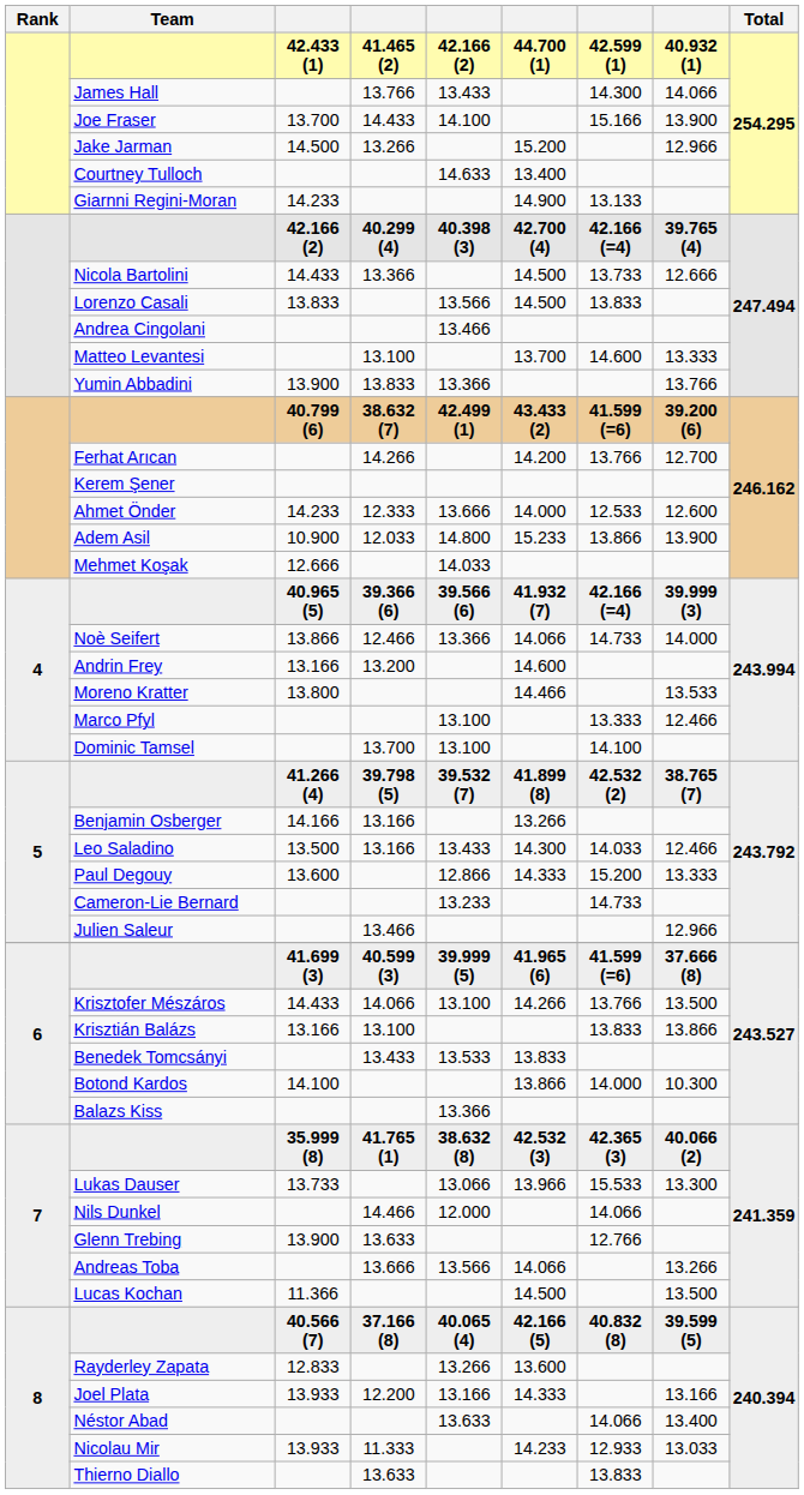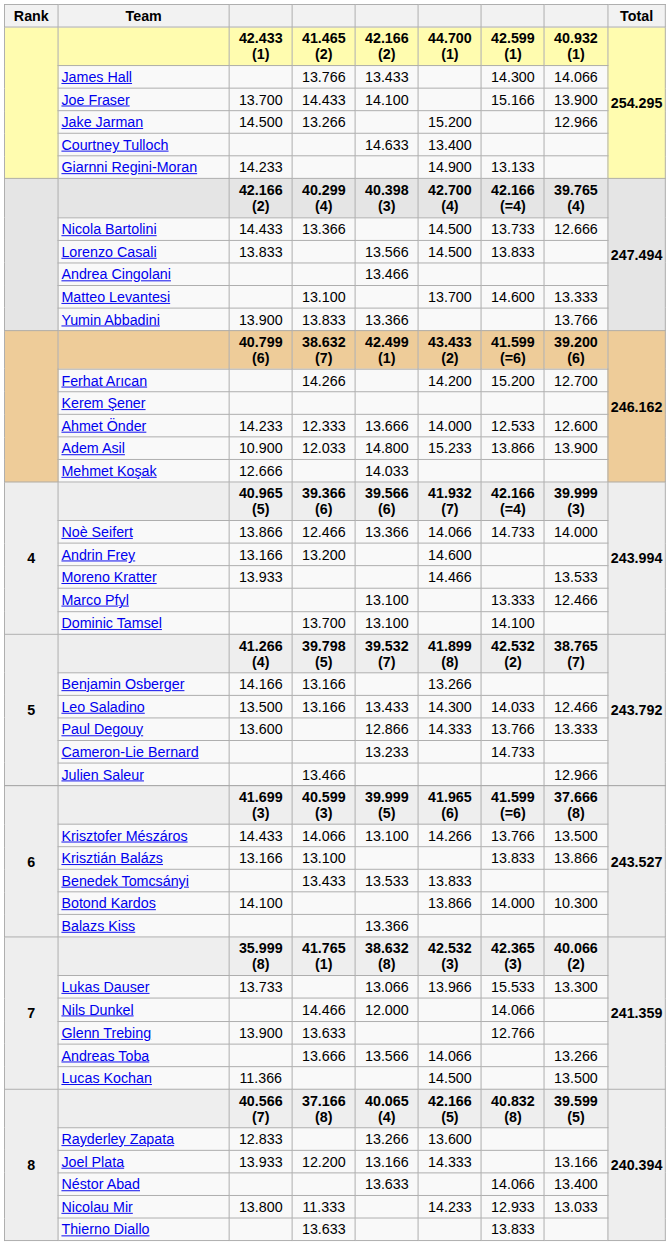 <table style="text-align:center; font-size:95%" class="wikitable sortable">
 <tr>
 <th scope="col" style="width:50px;">Rank</th>
 <th scope="col" style="width:175px;">Team</th>
 <th scope="col" style="width:60px;"></th>
 <th scope="col" style="width:60px;"></th>
 <th scope="col" style="width:60px;"></th>
 <th scope="col" style="width:60px;"></th>
 <th scope="col" style="width:60px;"></th>
 <th scope="col" style="width:60px;"></th>
 <th>Total</th>
 </tr>
 <tr style="background:#fffcaf;">
 <td rowspan="6"><strong></strong></td>
 <td style="text-align:left;"><strong></strong></td>
 <td><strong>42.433 (1)</strong></td>
 <td><strong>41.465 (2)</strong></td>
 <td><strong>42.166 (2)</strong></td>
 <td><strong>44.700 (1)</strong></td>
 <td><strong>42.599 (1)</strong></td>
 <td><strong>40.932 (1)</strong></td>
 <td rowspan="6"><strong>254.295</strong></td>
 </tr>
 <tr>
 <td style="text-align:left;"><a href='#'>James Hall</a></td>
 <td></td>
 <td>13.766</td>
 <td>13.433</td>
 <td></td>
 <td>14.300</td>
 <td>14.066</td>
 </tr>
 <tr>
 <td style="text-align:left;"><a href='#'>Joe Fraser</a></td>
 <td>13.700</td>
 <td>14.433</td>
 <td>14.100</td>
 <td></td>
 <td>15.166</td>
 <td>13.900</td>
 </tr>
 <tr>
 <td style="text-align:left;"><a href='#'>Jake Jarman</a></td>
 <td>14.500</td>
 <td>13.266</td>
 <td></td>
 <td>15.200</td>
 <td></td>
 <td>12.966</td>
 </tr>
 <tr>
 <td style="text-align:left;"><a href='#'>Courtney Tulloch</a></td>
 <td></td>
 <td></td>
 <td>14.633</td>
 <td>13.400</td>
 <td></td>
 <td></td>
 </tr>
 <tr>
 <td style="text-align:left;"><a href='#'>Giarnni Regini-Moran</a></td>
 <td>14.233</td>
 <td></td>
 <td></td>
 <td>14.900</td>
 <td>13.133</td>
 <td></td>
 </tr>
 <tr style="background:#e5e5e5;">
 <td rowspan="6"><strong></strong></td>
 <td style="text-align:left;"><strong></strong></td>
 <td><strong>42.166 (2)</strong></td>
 <td><strong>40.299 (4)</strong></td>
 <td><strong>40.398 (3)</strong></td>
 <td><strong>42.700 (4)</strong></td>
 <td><strong>42.166 (=4)</strong></td>
 <td><strong>39.765 (4)</strong></td>
 <td rowspan="6"><strong>247.494</strong></td>
 </tr>
 <tr>
 <td style="text-align:left;"><a href='#'>Nicola Bartolini</a></td>
 <td>14.433</td>
 <td>13.366</td>
 <td></td>
 <td>14.500</td>
 <td>13.733</td>
 <td>12.666</td>
 </tr>
 <tr>
 <td style="text-align:left;"><a href='#'>Lorenzo Casali</a></td>
 <td>13.833</td>
 <td></td>
 <td>13.566</td>
 <td>14.500</td>
 <td>13.833</td>
 <td></td>
 </tr>
 <tr>
 <td style="text-align:left;"><a href='#'>Andrea Cingolani</a></td>
 <td></td>
 <td></td>
 <td>13.466</td>
 <td></td>
 <td></td>
 <td></td>
 </tr>
 <tr>
 <td style="text-align:left;"><a href='#'>Matteo Levantesi</a></td>
 <td></td>
 <td>13.100</td>
 <td></td>
 <td>13.700</td>
 <td>14.600</td>
 <td>13.333</td>
 </tr>
 <tr>
 <td style="text-align:left;"><a href='#'>Yumin Abbadini</a></td>
 <td>13.900</td>
 <td>13.833</td>
 <td>13.366</td>
 <td></td>
 <td></td>
 <td>13.766</td>
 </tr>
 <tr style="background:#ec9;">
 <td rowspan="6"><strong></strong></td>
 <td style="text-align:left;"><strong></strong></td>
 <td><strong>40.799 (6)</strong></td>
 <td><strong>38.632 (7)</strong></td>
 <td><strong>42.499 (1)</strong></td>
 <td><strong>43.433 (2)</strong></td>
 <td><strong>41.599 (=6)</strong></td>
 <td><strong>39.200 (6)</strong></td>
 <td rowspan="6"><strong>246.162</strong></td>
 </tr>
 <tr>
 <td style="text-align:left;"><a href='#'>Ferhat Arıcan</a></td>
 <td></td>
 <td>14.266</td>
 <td></td>
 <td>14.200</td>
-<td>13.766</td>
+<td>15.200</td>
 <td>12.700</td>
 </tr>
 <tr>
 <td style="text-align:left;"><a href='#'>Kerem Şener</a></td>
 <td></td>
 <td></td>
 <td></td>
 <td></td>
 <td></td>
 <td></td>
 </tr>
 <tr>
 <td style="text-align:left;"><a href='#'>Ahmet Önder</a></td>
 <td>14.233</td>
 <td>12.333</td>
 <td>13.666</td>
 <td>14.000</td>
 <td>12.533</td>
 <td>12.600</td>
 </tr>
 <tr>
 <td style="text-align:left;"><a href='#'>Adem Asil</a></td>
 <td>10.900</td>
 <td>12.033</td>
 <td>14.800</td>
 <td>15.233</td>
 <td>13.866</td>
 <td>13.900</td>
 </tr>
 <tr>
 <td style="text-align:left;"><a href='#'>Mehmet Koşak</a></td>
 <td>12.666</td>
 <td></td>
 <td>14.033</td>
 <td></td>
 <td></td>
 <td></td>
 </tr>
 <tr style="background:#eee;">
 <td rowspan="6"><strong>4</strong></td>
 <td style="text-align:left;"><strong></strong></td>
 <td><strong>40.965 (5)</strong></td>
 <td><strong>39.366 (6)</strong></td>
 <td><strong>39.566 (6)</strong></td>
 <td><strong>41.932 (7)</strong></td>
 <td><strong>42.166 (=4)</strong></td>
 <td><strong>39.999 (3)</strong></td>
 <td rowspan="6"><strong>243.994</strong></td>
 </tr>
 <tr>
 <td style="text-align:left;"><a href='#'>Noè Seifert</a></td>
 <td>13.866</td>
 <td>12.466</td>
 <td>13.366</td>
 <td>14.066</td>
 <td>14.733</td>
 <td>14.000</td>
 </tr>
 <tr>
 <td style="text-align:left;"><a href='#'>Andrin Frey</a></td>
 <td>13.166</td>
 <td>13.200</td>
 <td></td>
 <td>14.600</td>
 <td></td>
 <td></td>
 </tr>
 <tr>
 <td style="text-align:left;"><a href='#'>Moreno Kratter</a></td>
-<td>13.800</td>
+<td>13.933</td>
 <td></td>
 <td></td>
 <td>14.466</td>
 <td></td>
 <td>13.533</td>
 </tr>
 <tr>
 <td style="text-align:left;"><a href='#'>Marco Pfyl</a></td>
 <td></td>
 <td></td>
 <td>13.100</td>
 <td></td>
 <td>13.333</td>
 <td>12.466</td>
 </tr>
 <tr>
 <td style="text-align:left;"><a href='#'>Dominic Tamsel</a></td>
 <td></td>
 <td>13.700</td>
 <td>13.100</td>
 <td></td>
 <td>14.100</td>
 <td></td>
 </tr>
 <tr style="background:#eee;">
 <td rowspan="6"><strong>5</strong></td>
 <td style="text-align:left;"><strong></strong></td>
 <td><strong>41.266 (4)</strong></td>
 <td><strong>39.798 (5)</strong></td>
 <td><strong>39.532 (7)</strong></td>
 <td><strong>41.899 (8)</strong></td>
 <td><strong>42.532 (2)</strong></td>
 <td><strong>38.765 (7)</strong></td>
 <td rowspan="6"><strong>243.792</strong></td>
 </tr>
 <tr>
 <td style="text-align:left;"><a href='#'>Benjamin Osberger</a></td>
 <td>14.166</td>
 <td>13.166</td>
 <td></td>
 <td>13.266</td>
 <td></td>
 <td></td>
 </tr>
 <tr>
 <td style="text-align:left;"><a href='#'>Leo Saladino</a></td>
 <td>13.500</td>
 <td>13.166</td>
 <td>13.433</td>
 <td>14.300</td>
 <td>14.033</td>
 <td>12.466</td>
 </tr>
 <tr>
 <td style="text-align:left;"><a href='#'>Paul Degouy</a></td>
 <td>13.600</td>
 <td></td>
 <td>12.866</td>
 <td>14.333</td>
-<td>15.200</td>
+<td>13.766</td>
 <td>13.333</td>
 </tr>
 <tr>
 <td style="text-align:left;"><a href='#'>Cameron-Lie Bernard</a></td>
 <td></td>
 <td></td>
 <td>13.233</td>
 <td></td>
 <td>14.733</td>
 <td></td>
 </tr>
 <tr>
 <td style="text-align:left;"><a href='#'>Julien Saleur</a></td>
 <td></td>
 <td>13.466</td>
 <td></td>
 <td></td>
 <td></td>
 <td>12.966</td>
 </tr>
 <tr>
 </tr>
 <tr style="background:#eee;">
 <td rowspan="6"><strong>6</strong></td>
 <td style="text-align:left;"><strong></strong></td>
 <td><strong>41.699 (3)</strong></td>
 <td><strong>40.599 (3)</strong></td>
 <td><strong>39.999 (5)</strong></td>
 <td><strong>41.965 (6)</strong></td>
 <td><strong>41.599 (=6)</strong></td>
 <td><strong>37.666 (8)</strong></td>
 <td rowspan="6"><strong>243.527</strong></td>
 </tr>
 <tr>
 <td style="text-align:left;"><a href='#'>Krisztofer Mészáros</a></td>
 <td>14.433</td>
 <td>14.066</td>
 <td>13.100</td>
 <td>14.266</td>
 <td>13.766</td>
 <td>13.500</td>
 </tr>
 <tr>
 <td style="text-align:left;"><a href='#'>Krisztián Balázs</a></td>
 <td>13.166</td>
 <td>13.100</td>
 <td></td>
 <td></td>
 <td>13.833</td>
 <td>13.866</td>
 </tr>
 <tr>
 <td style="text-align:left;"><a href='#'>Benedek Tomcsányi</a></td>
 <td></td>
 <td>13.433</td>
 <td>13.533</td>
 <td>13.833</td>
 <td></td>
 <td></td>
 </tr>
 <tr>
 <td style="text-align:left;"><a href='#'>Botond Kardos</a></td>
 <td>14.100</td>
 <td></td>
 <td></td>
 <td>13.866</td>
 <td>14.000</td>
 <td>10.300</td>
 </tr>
 <tr>
 <td style="text-align:left;"><a href='#'>Balazs Kiss</a></td>
 <td></td>
 <td></td>
 <td>13.366</td>
 <td></td>
 <td></td>
 <td></td>
 </tr>
 <tr style="background:#eee;">
 <td rowspan="6"><strong>7</strong></td>
 <td style="text-align:left;"><strong></strong></td>
 <td><strong>35.999 (8)</strong></td>
 <td><strong>41.765 (1)</strong></td>
 <td><strong>38.632 (8)</strong></td>
 <td><strong>42.532 (3)</strong></td>
 <td><strong>42.365 (3)</strong></td>
 <td><strong>40.066 (2)</strong></td>
 <td rowspan="6"><strong>241.359</strong></td>
 </tr>
 <tr>
 <td style="text-align:left;"><a href='#'>Lukas Dauser</a></td>
 <td>13.733</td>
 <td></td>
 <td>13.066</td>
 <td>13.966</td>
 <td>15.533</td>
 <td>13.300</td>
 </tr>
 <tr>
 <td style="text-align:left;"><a href='#'>Nils Dunkel</a></td>
 <td></td>
 <td>14.466</td>
 <td>12.000</td>
 <td></td>
 <td>14.066</td>
 <td></td>
 </tr>
 <tr>
 <td style="text-align:left;"><a href='#'>Glenn Trebing</a></td>
 <td>13.900</td>
 <td>13.633</td>
 <td></td>
 <td></td>
 <td>12.766</td>
 <td></td>
 </tr>
 <tr>
 <td style="text-align:left;"><a href='#'>Andreas Toba</a></td>
 <td></td>
 <td>13.666</td>
 <td>13.566</td>
 <td>14.066</td>
 <td></td>
 <td>13.266</td>
 </tr>
 <tr>
 <td style="text-align:left;"><a href='#'>Lucas Kochan</a></td>
 <td>11.366</td>
 <td></td>
 <td></td>
 <td>14.500</td>
 <td></td>
 <td>13.500</td>
 </tr>
 <tr style="background:#eee;">
 <td rowspan="6"><strong>8</strong></td>
 <td style="text-align:left;"><strong></strong></td>
 <td><strong>40.566 (7)</strong></td>
 <td><strong>37.166 (8)</strong></td>
 <td><strong>40.065 (4)</strong></td>
 <td><strong>42.166 (5)</strong></td>
 <td><strong>40.832 (8)</strong></td>
 <td><strong>39.599 (5)</strong></td>
 <td rowspan="6"><strong>240.394</strong></td>
 </tr>
 <tr>
 <td style="text-align:left;"><a href='#'>Rayderley Zapata</a></td>
 <td>12.833</td>
 <td></td>
 <td>13.266</td>
 <td>13.600</td>
 <td></td>
 <td></td>
 </tr>
 <tr>
 <td style="text-align:left;"><a href='#'>Joel Plata</a></td>
 <td>13.933</td>
 <td>12.200</td>
 <td>13.166</td>
 <td>14.333</td>
 <td></td>
 <td>13.166</td>
 </tr>
 <tr>
 <td style="text-align:left;"><a href='#'>Néstor Abad</a></td>
 <td></td>
 <td></td>
 <td>13.633</td>
 <td></td>
 <td>14.066</td>
 <td>13.400</td>
 </tr>
 <tr>
 <td style="text-align:left;"><a href='#'>Nicolau Mir</a></td>
-<td>13.933</td>
+<td>13.800</td>
 <td>11.333</td>
 <td></td>
 <td>14.233</td>
 <td>12.933</td>
 <td>13.033</td>
 </tr>
 <tr>
 <td style="text-align:left;"><a href='#'>Thierno Diallo</a></td>
 <td></td>
 <td>13.633</td>
 <td></td>
 <td></td>
 <td>13.833</td>
 <td></td>
 </tr>
 </table>
